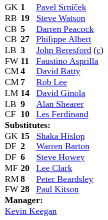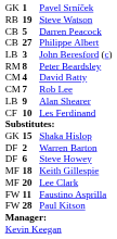 <table style="font-size: 90%" cellspacing="0" cellpadding="0" align=center>
 <tr>
 <td colspan="4"></td>
 </tr>
 <tr>
 <th width="25"></th>
 <th width="25"></th>
 </tr>
 <tr>
 <td>GK</td>
 <td><strong>1</strong></td>
 <td> <a href='#'>Pavel Srníček</a></td>
 </tr>
 <tr>
 <td>RB</td>
 <td><strong>19</strong></td>
 <td> <a href='#'>Steve Watson</a></td>
 </tr>
 <tr>
 <td>CB</td>
 <td><strong>5</strong></td>
 <td> <a href='#'>Darren Peacock</a></td>
 </tr>
 <tr>
 <td>CB</td>
 <td><strong>27</strong></td>
 <td> <a href='#'>Philippe Albert</a></td>
 <td></td>
 </tr>
 <tr>
 <td>LB</td>
 <td><strong>3</strong></td>
 <td> <a href='#'>John Beresford</a> (<a href='#'>c</a>)</td>
 </tr>
 <tr>
-<td>FW</td>
-<td><strong>11</strong></td>
-<td> <a href='#'>Faustino Asprilla</a></td>
+<td>RM</td>
+<td><strong>8</strong></td>
+<td> <a href='#'>Peter Beardsley</a></td>
 <td></td>
 <td></td>
 </tr>
 <tr>
 <td>CM</td>
 <td><strong>4</strong></td>
 <td> <a href='#'>David Batty</a></td>
 </tr>
 <tr>
 <td>CM</td>
 <td><strong>7</strong></td>
 <td> <a href='#'>Rob Lee</a></td>
-</tr>
-<tr>
-<td>LM</td>
-<td><strong>14</strong></td>
-<td> <a href='#'>David Ginola</a></td>
-<td></td>
-<td></td>
 </tr>
 <tr>
 <td>LB</td>
 <td><strong>9</strong></td>
 <td> <a href='#'>Alan Shearer</a></td>
 </tr>
 <tr>
 <td>CF</td>
 <td><strong>10</strong></td>
 <td> <a href='#'>Les Ferdinand</a></td>
 </tr>
 <tr>
 <td colspan="4"><strong>Substitutes:</strong></td>
 </tr>
 <tr>
 <td>GK</td>
 <td><strong>15</strong></td>
 <td> <a href='#'>Shaka Hislop</a></td>
 </tr>
 <tr>
 <td>DF</td>
 <td><strong>2</strong></td>
 <td> <a href='#'>Warren Barton</a></td>
 </tr>
 <tr>
 <td>DF</td>
 <td><strong>6</strong></td>
 <td> <a href='#'>Steve Howey</a></td>
 </tr>
 <tr>
 <td>MF</td>
+<td><strong>18</strong></td>
+<td> <a href='#'>Keith Gillespie</a></td>
+<td></td>
+<td></td>
+</tr>
+<tr>
+<td>MF</td>
 <td><strong>20</strong></td>
 <td> <a href='#'>Lee Clark</a></td>
 </tr>
 <tr>
-<td>RM</td>
-<td><strong>8</strong></td>
-<td> <a href='#'>Peter Beardsley</a></td>
+<td>FW</td>
+<td><strong>11</strong></td>
+<td> <a href='#'>Faustino Asprilla</a></td>
 <td></td>
 <td></td>
 </tr>
 <tr>
 <td>FW</td>
 <td><strong>28</strong></td>
 <td> <a href='#'>Paul Kitson</a></td>
 </tr>
 <tr>
 <td colspan="4"><strong>Manager:</strong></td>
 </tr>
 <tr>
 <td colspan="4"> <a href='#'>Kevin Keegan</a></td>
 </tr>
 </table>
